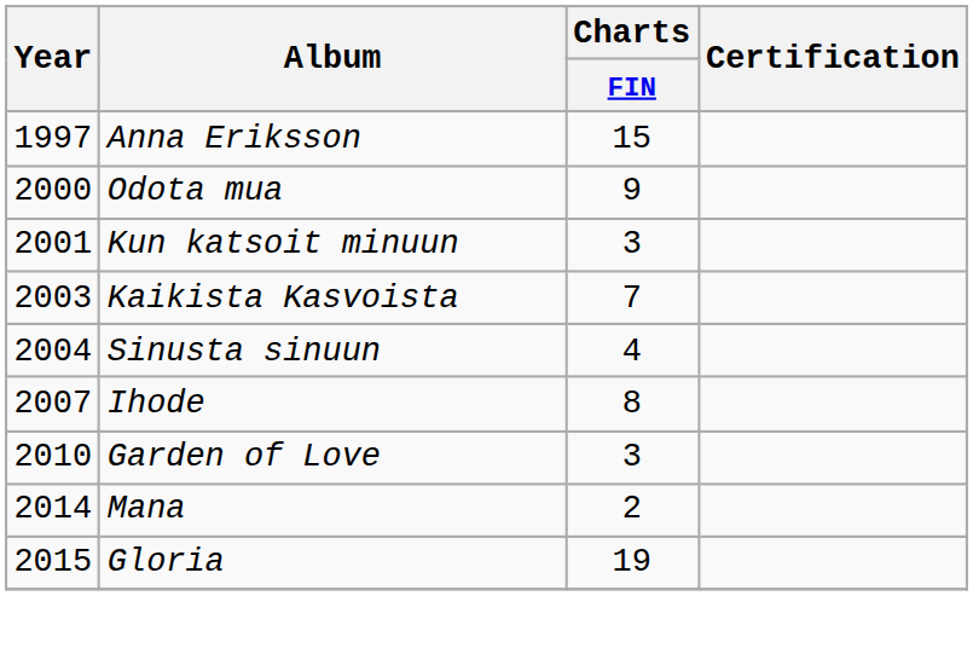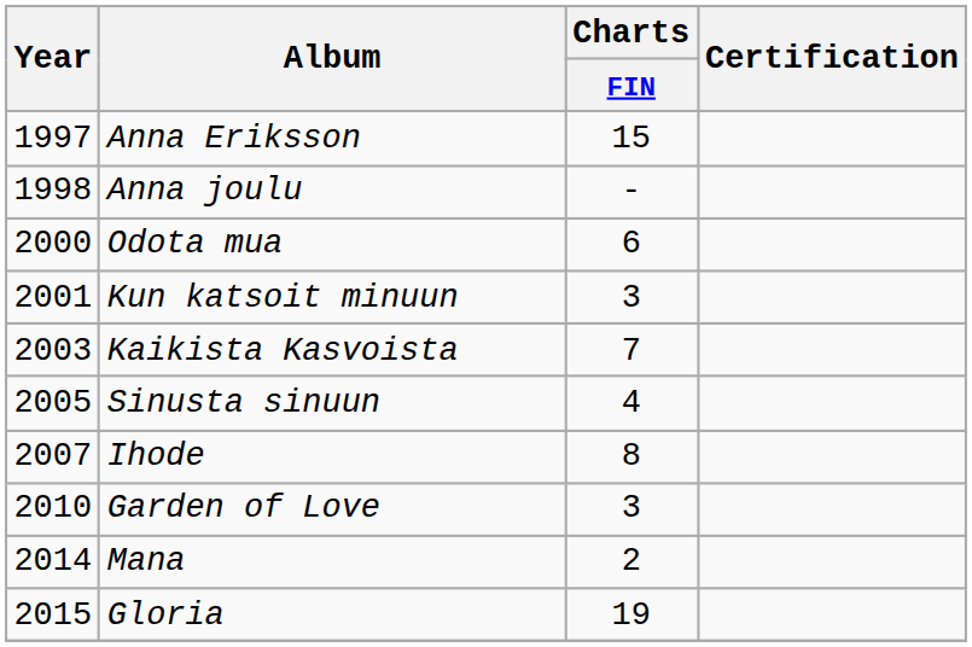 <table class="wikitable">
 <tr>
 <th align="center" rowspan="2">Year</th>
 <th align="center" rowspan="2" width="180">Album</th>
 <th align="center" colspan="1">Charts</th>
 <th align="center" rowspan="2" width="100">Certification</th>
 </tr>
 <tr>
 <th width="20"><small><a href='#'>FIN</a></small><br></th>
 </tr>
 <tr>
 <td align="center">1997</td>
 <td><em>Anna Eriksson</em></td>
 <td align="center">15</td>
 <td align="center"></td>
 </tr>
 <tr>
+<td align="center">1998</td>
+<td><em>Anna joulu</em></td>
+<td align="center">-</td>
+<td align="center"></td>
+</tr>
+<tr>
 <td align="center">2000</td>
 <td><em>Odota mua</em></td>
-<td align="center">9</td>
+<td align="center">6</td>
 <td align="center"></td>
 </tr>
 <tr>
 <td align="center">2001</td>
 <td><em>Kun katsoit minuun</em></td>
 <td align="center">3</td>
 <td align="center"></td>
 </tr>
 <tr>
 <td align="center">2003</td>
 <td><em>Kaikista Kasvoista</em></td>
 <td align="center">7</td>
 <td align="center"></td>
 </tr>
 <tr>
-<td align="center">2004</td>
+<td align="center">2005</td>
 <td><em>Sinusta sinuun</em></td>
 <td align="center">4</td>
 <td align="center"></td>
 </tr>
 <tr>
 <td align="center">2007</td>
 <td><em>Ihode</em></td>
 <td align="center">8</td>
 <td align="center"></td>
 </tr>
 <tr>
 <td align="center">2010</td>
 <td><em>Garden of Love</em></td>
 <td align="center">3</td>
 <td align="center"></td>
 </tr>
 <tr>
 <td align="center">2014</td>
 <td><em>Mana</em></td>
 <td align="center">2</td>
 <td align="center"></td>
 </tr>
 <tr>
 <td align="center">2015</td>
 <td><em>Gloria</em></td>
 <td align="center">19</td>
 <td align="center"></td>
 </tr>
 <tr>
 </tr>
 </table>
